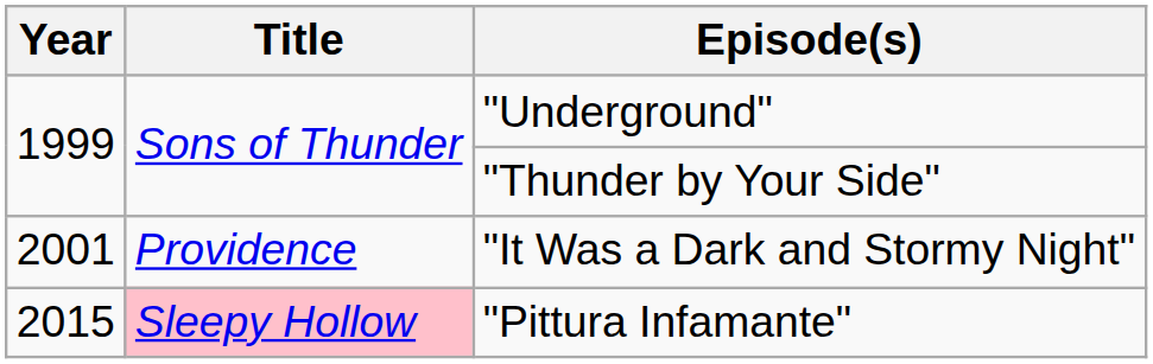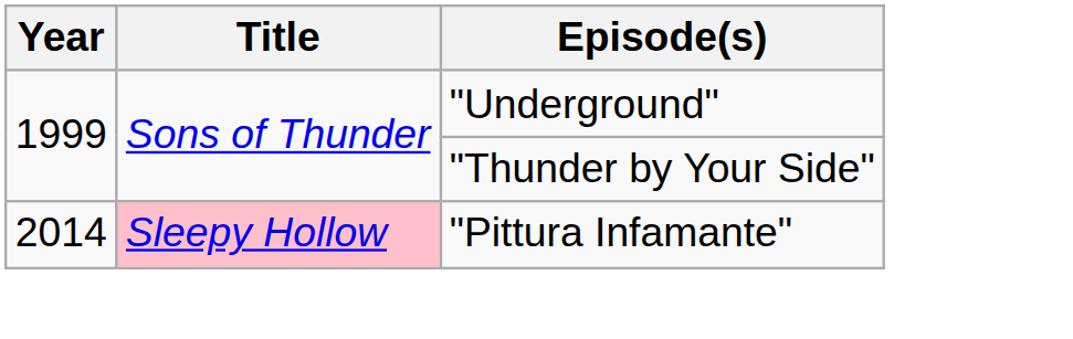 <table class="wikitable plainrowheaders">
 <tr>
 <th>Year</th>
 <th>Title</th>
 <th>Episode(s)</th>
 </tr>
 <tr>
 <td rowspan=2>1999</td>
 <td rowspan=2><em><a href='#'>Sons of Thunder</a></em></td>
 <td>"Underground"</td>
 </tr>
 <tr>
 <td>"Thunder by Your Side"</td>
 </tr>
 <tr>
-<td>2001</td>
-<td><em><a href='#'>Providence</a></em></td>
-<td>"It Was a Dark and Stormy Night"</td>
-</tr>
-<tr>
-<td>2015</td>
+<td>2014</td>
 <td style="background: pink;"><em><a href='#'>Sleepy Hollow</a></em></td>
 <td>"Pittura Infamante"</td>
 </tr>
 </table>
